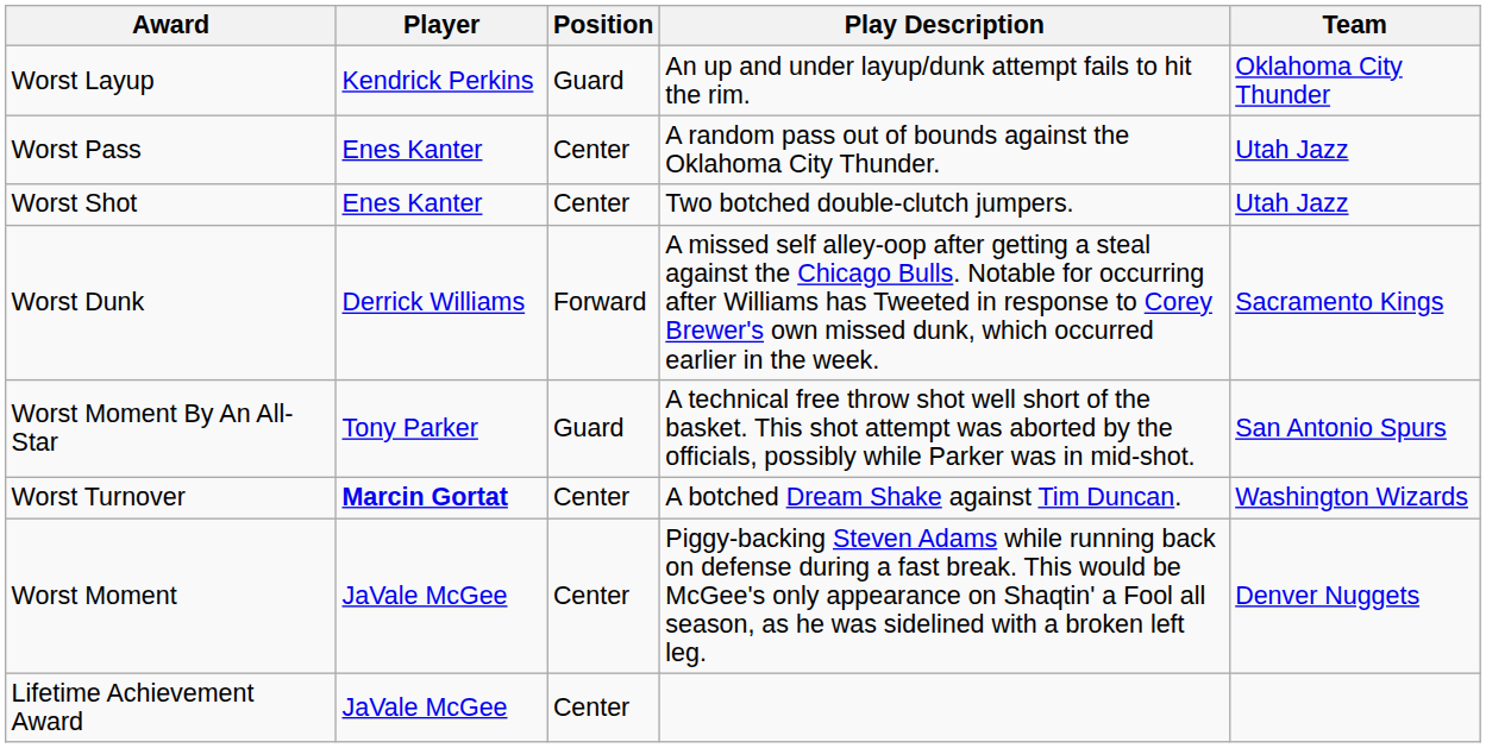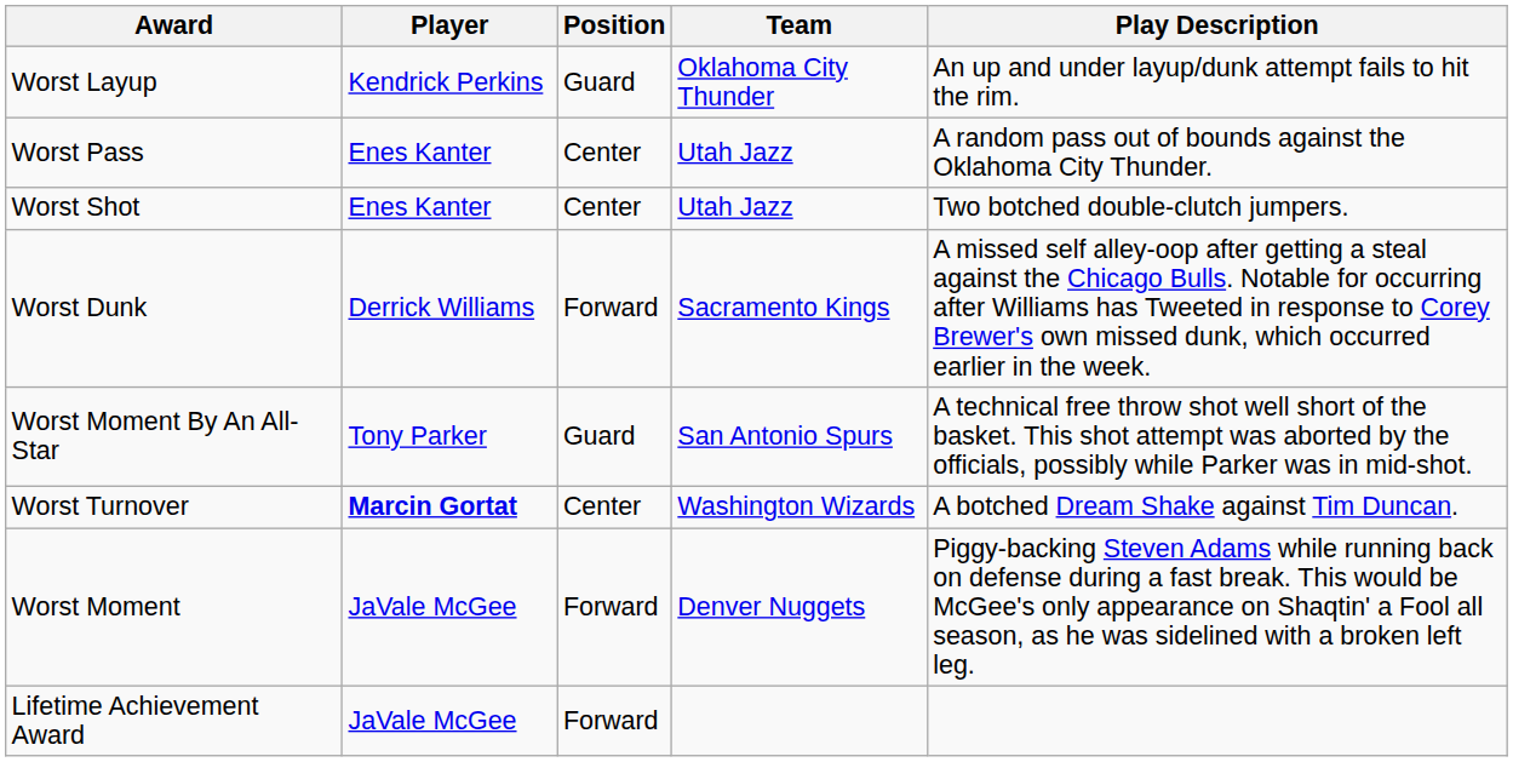 <table class="wikitable sortable" style="text-align:left">
 <tr>
 <th style="width:200px;">Award</th>
 <th style="width:125px;">Player</th>
 <th style="width:20px;">Position</th>
+<th style="width:150px;">Team</th>
 <th style="width:350px;">Play Description</th>
-<th style="width:150px;">Team</th>
 </tr>
 <tr>
 <td>Worst Layup</td>
 <td><a href='#'>Kendrick Perkins</a></td>
 <td>Guard</td>
+<td><a href='#'>Oklahoma City Thunder</a></td>
 <td>An up and under layup/dunk attempt fails to hit the rim.</td>
-<td><a href='#'>Oklahoma City Thunder</a></td>
 </tr>
 <tr>
 <td>Worst Pass</td>
 <td><a href='#'>Enes Kanter</a></td>
 <td>Center</td>
+<td><a href='#'>Utah Jazz</a></td>
 <td>A random pass out of bounds against the Oklahoma City Thunder.</td>
-<td><a href='#'>Utah Jazz</a></td>
 </tr>
 <tr>
 <td>Worst Shot</td>
 <td><a href='#'>Enes Kanter</a></td>
 <td>Center</td>
+<td><a href='#'>Utah Jazz</a></td>
 <td>Two botched double-clutch jumpers.</td>
-<td><a href='#'>Utah Jazz</a></td>
 </tr>
 <tr>
 <td>Worst Dunk</td>
 <td><a href='#'>Derrick Williams</a></td>
 <td>Forward</td>
+<td><a href='#'>Sacramento Kings</a></td>
 <td>A missed self alley-oop after getting a steal against the <a href='#'>Chicago Bulls</a>. Notable for occurring after Williams has Tweeted in response to <a href='#'>Corey Brewer's</a> own missed dunk, which occurred earlier in the week.</td>
-<td><a href='#'>Sacramento Kings</a></td>
 </tr>
 <tr>
 <td>Worst Moment By An All-Star</td>
 <td><a href='#'>Tony Parker</a></td>
 <td>Guard</td>
+<td><a href='#'>San Antonio Spurs</a></td>
 <td>A technical free throw shot well short of the basket. This shot attempt was aborted by the officials, possibly while Parker was in mid-shot.</td>
-<td><a href='#'>San Antonio Spurs</a></td>
 </tr>
 <tr>
 <td>Worst Turnover</td>
 <td><strong><a href='#'>Marcin Gortat</a></strong></td>
 <td>Center</td>
+<td><a href='#'>Washington Wizards</a></td>
 <td>A botched <a href='#'>Dream Shake</a> against <a href='#'>Tim Duncan</a>.</td>
-<td><a href='#'>Washington Wizards</a></td>
 </tr>
 <tr>
 <td>Worst Moment</td>
 <td><a href='#'>JaVale McGee</a></td>
-<td>Center</td>
+<td>Forward</td>
+<td><a href='#'>Denver Nuggets</a></td>
 <td>Piggy-backing <a href='#'>Steven Adams</a> while running back on defense during a fast break. This would be McGee's only appearance on Shaqtin' a Fool all season, as he was sidelined with a broken left leg.</td>
-<td><a href='#'>Denver Nuggets</a></td>
 </tr>
 <tr>
 <td>Lifetime Achievement Award</td>
 <td><a href='#'>JaVale McGee</a></td>
-<td>Center</td>
+<td>Forward</td>
 <td></td>
 <td></td>
 </tr>
 </table>
